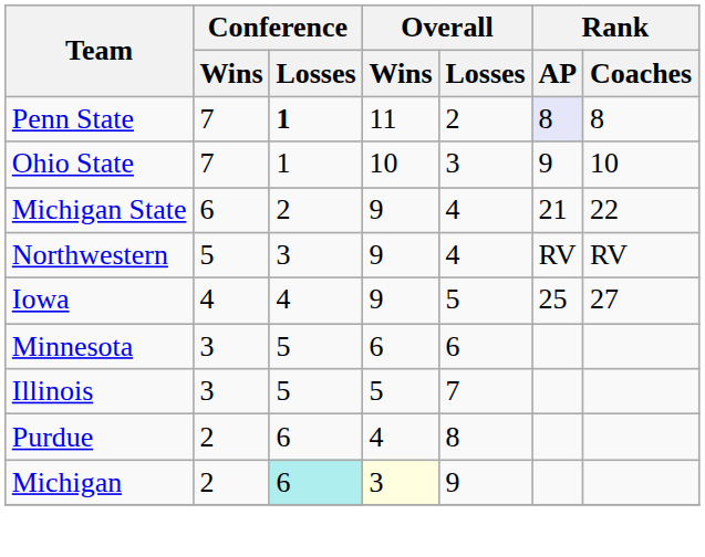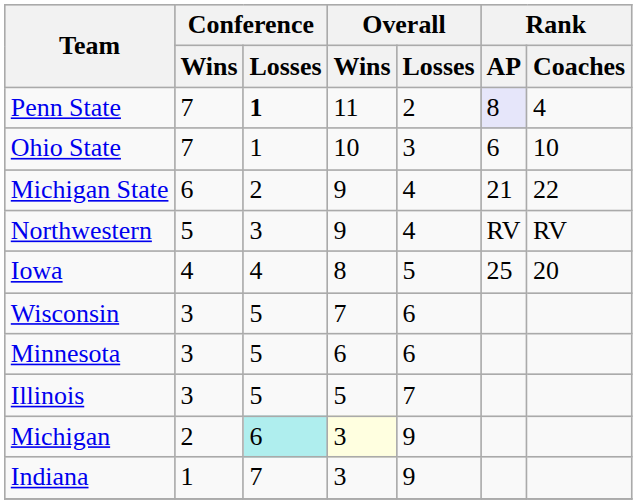 <table class="wikitable">
 <tr>
 <th rowspan="2" align="center">Team</th>
 <th colspan="2" align="center">Conference</th>
 <th colspan="2" align="center">Overall</th>
 <th colspan="2" align="center">Rank</th>
 </tr>
 <tr>
 <th>Wins</th>
 <th>Losses</th>
 <th>Wins</th>
 <th>Losses</th>
 <th>AP</th>
 <th>Coaches</th>
 </tr>
 <tr>
 <td><a href='#'>Penn State</a></td>
 <td>7</td>
 <td><strong>1</strong></td>
 <td>11</td>
 <td>2</td>
 <td style="background: lavender;">8</td>
-<td>8</td>
+<td>4</td>
 </tr>
 <tr>
 <td><a href='#'>Ohio State</a></td>
 <td>7</td>
 <td>1</td>
 <td>10</td>
 <td>3</td>
-<td>9</td>
+<td>6</td>
 <td>10</td>
 </tr>
 <tr>
 <td><a href='#'>Michigan State</a></td>
 <td>6</td>
 <td>2</td>
 <td>9</td>
 <td>4</td>
 <td>21</td>
 <td>22</td>
 </tr>
 <tr>
 <td><a href='#'>Northwestern</a></td>
 <td>5</td>
 <td>3</td>
 <td>9</td>
 <td>4</td>
 <td>RV</td>
 <td>RV</td>
 </tr>
 <tr>
 <td><a href='#'>Iowa</a></td>
 <td>4</td>
 <td>4</td>
-<td>9</td>
+<td>8</td>
 <td>5</td>
 <td>25</td>
-<td>27</td>
+<td>20</td>
+</tr>
+<tr>
+<td><a href='#'>Wisconsin</a></td>
+<td>3</td>
+<td>5</td>
+<td>7</td>
+<td>6</td>
+<td></td>
+<td></td>
 </tr>
 <tr>
 <td><a href='#'>Minnesota</a></td>
 <td>3</td>
 <td>5</td>
 <td>6</td>
 <td>6</td>
 <td></td>
 <td></td>
 </tr>
 <tr>
 <td><a href='#'>Illinois</a></td>
 <td>3</td>
 <td>5</td>
 <td>5</td>
 <td>7</td>
 <td></td>
 <td></td>
 </tr>
 <tr>
-<td><a href='#'>Purdue</a></td>
-<td>2</td>
-<td>6</td>
-<td>4</td>
-<td>8</td>
-<td></td>
-<td></td>
-</tr>
-<tr>
 <td><a href='#'>Michigan</a></td>
 <td>2</td>
 <td style="background: paleturquoise;">6</td>
 <td style="background: lightyellow;">3</td>
 <td>9</td>
 <td></td>
 <td></td>
 </tr>
 <tr>
+<td><a href='#'>Indiana</a></td>
+<td>1</td>
+<td>7</td>
+<td>3</td>
+<td>9</td>
+<td></td>
+<td></td>
+</tr>
+<tr>
 </tr>
 </table>
